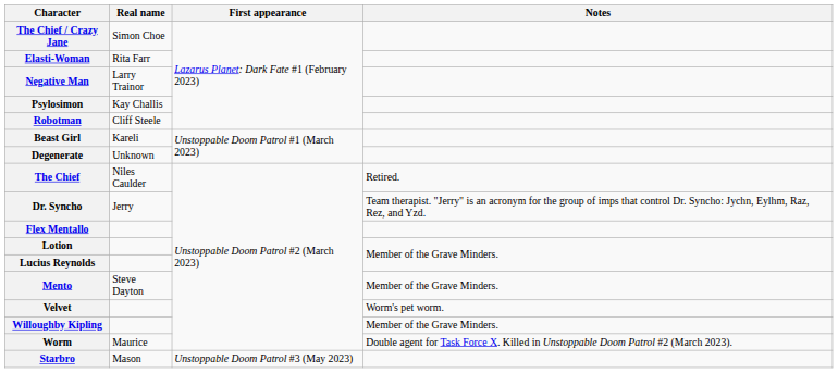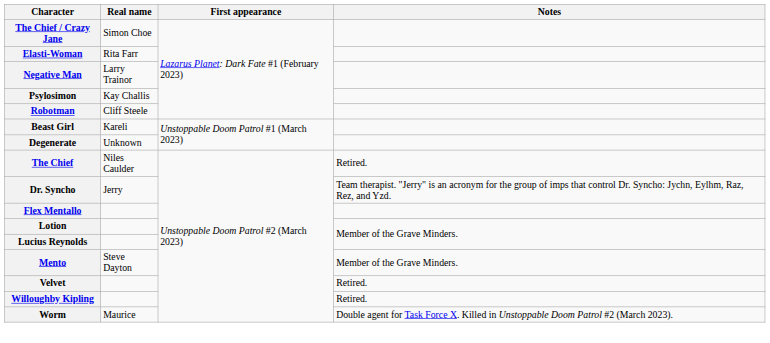 <table class="wikitable plainrowheaders">
 <tr>
 <th scope="col">Character</th>
 <th scope="col">Real name</th>
 <th scope="col">First appearance</th>
 <th scope="col">Notes</th>
 </tr>
 <tr>
 <th scope="row"><a href='#'>The Chief / Crazy Jane</a></th>
 <td>Simon Choe</td>
 <td rowspan="5"><em><a href='#'>Lazarus Planet</a>: Dark Fate</em> #1 (February 2023)</td>
 <td></td>
 </tr>
 <tr>
 <th scope="row"><a href='#'>Elasti-Woman</a></th>
 <td>Rita Farr</td>
 <td></td>
 </tr>
 <tr>
 <th scope="row"><a href='#'>Negative Man</a></th>
 <td>Larry Trainor</td>
 <td></td>
 </tr>
 <tr>
 <th scope="row">Psylosimon</th>
 <td>Kay Challis</td>
 <td></td>
 </tr>
 <tr>
 <th scope="row"><a href='#'>Robotman</a></th>
 <td>Cliff Steele</td>
 <td></td>
 </tr>
 <tr>
 <th scope="row">Beast Girl</th>
 <td>Kareli</td>
 <td rowspan="2"><em>Unstoppable Doom Patrol</em> #1 (March 2023)</td>
 <td></td>
 </tr>
 <tr>
 <th scope="row">Degenerate</th>
 <td>Unknown</td>
 <td></td>
 </tr>
 <tr>
 <th scope="row"><a href='#'>The Chief</a></th>
 <td>Niles Caulder</td>
 <td rowspan="9"><em>Unstoppable Doom Patrol</em> #2 (March 2023)</td>
 <td>Retired.</td>
 </tr>
 <tr>
 <th scope="row">Dr. Syncho</th>
 <td>Jerry</td>
 <td>Team therapist. "Jerry" is an acronym for the group of imps that control Dr. Syncho: Jychn, Eylhm, Raz, Rez, and Yzd.</td>
 </tr>
 <tr>
 <th scope="row"><a href='#'>Flex Mentallo</a></th>
 <td></td>
 <td></td>
 </tr>
 <tr>
 <th scope="row">Lotion</th>
 <td></td>
 <td rowspan="2">Member of the Grave Minders.</td>
 </tr>
 <tr>
 <th scope="row">Lucius Reynolds</th>
 <td></td>
 </tr>
 <tr>
 <th scope="row"><a href='#'>Mento</a></th>
 <td>Steve Dayton</td>
 <td>Member of the Grave Minders.</td>
 </tr>
 <tr>
 <th scope="row">Velvet</th>
 <td></td>
-<td>Worm's pet worm.</td>
+<td>Retired.</td>
 </tr>
 <tr>
 <th scope="row"><a href='#'>Willoughby Kipling</a></th>
 <td></td>
-<td>Member of the Grave Minders.</td>
+<td>Retired.</td>
 </tr>
 <tr>
 <th scope="row">Worm</th>
 <td>Maurice</td>
 <td>Double agent for <a href='#'>Task Force X</a>. Killed in <em>Unstoppable Doom Patrol</em> #2 (March 2023).</td>
 </tr>
-<tr>
-<th scope="row"><a href='#'>Starbro</a></th>
-<td>Mason</td>
-<td><em>Unstoppable Doom Patrol</em> #3 (May 2023)</td>
-<td></td>
-</tr>
 </table>
